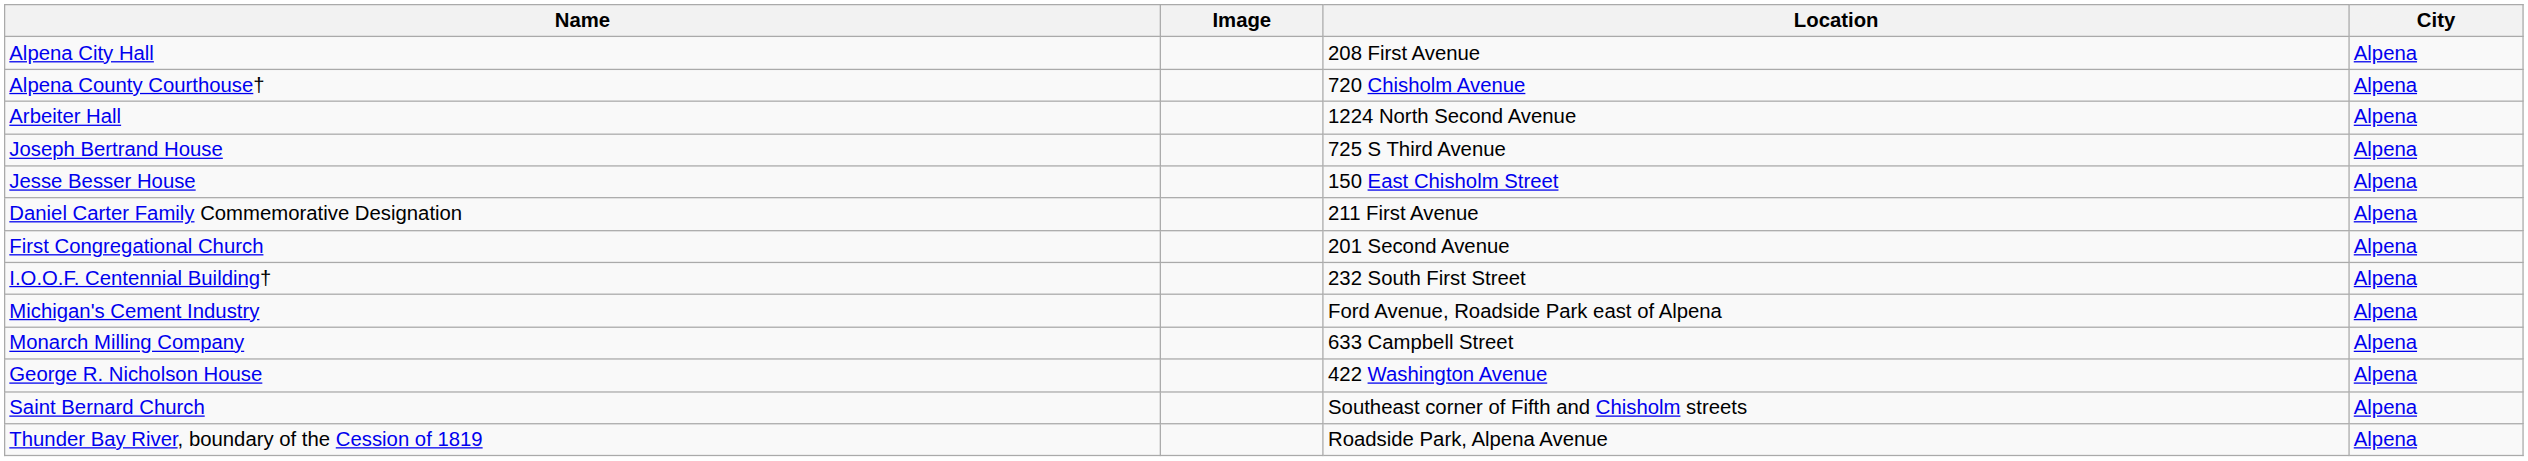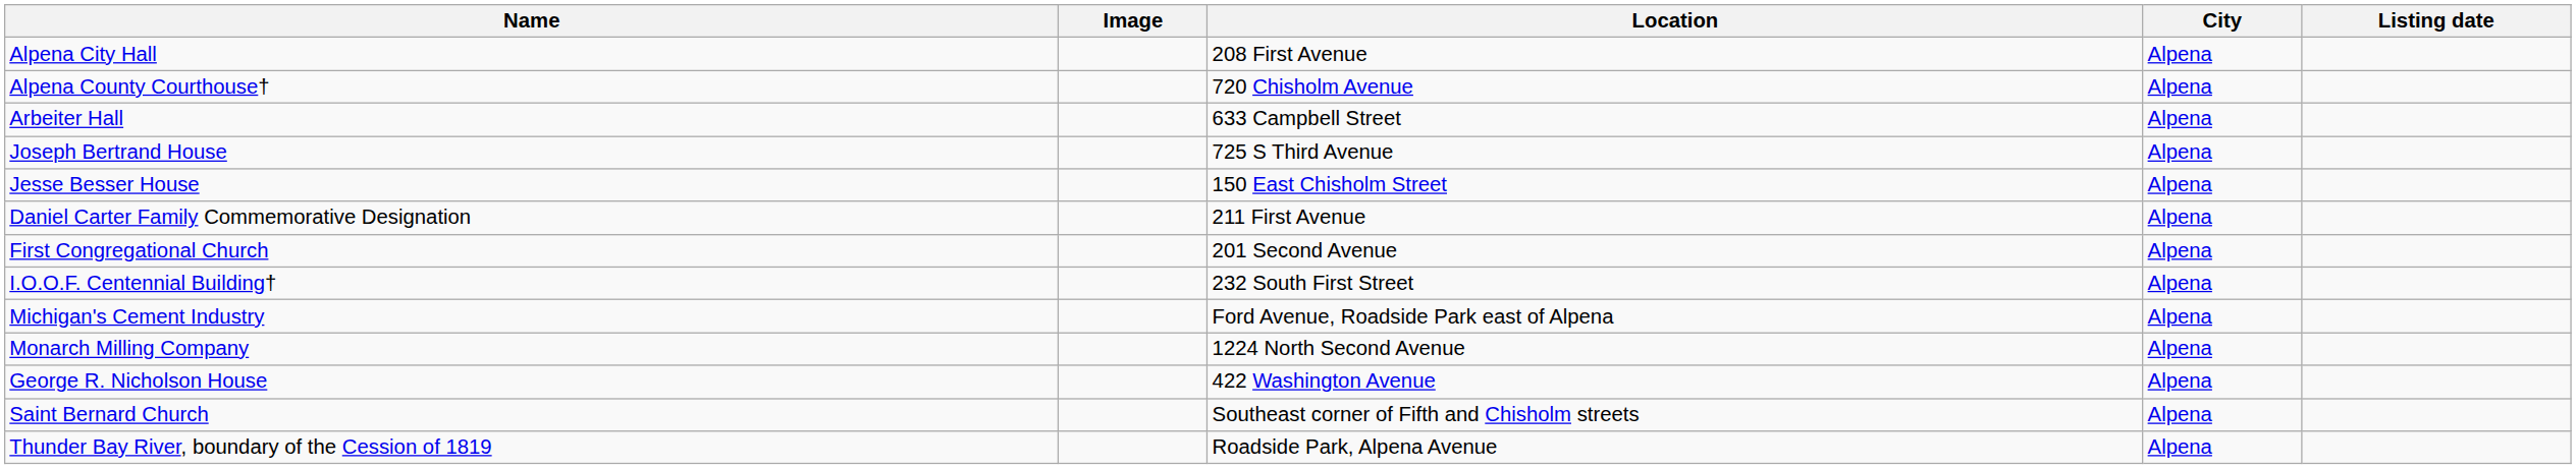 <table class="wikitable sortable" style="width:100%">
 <tr>
 <th>Name</th>
 <th>Image</th>
 <th>Location</th>
 <th>City</th>
+<th>Listing date</th>
 </tr>
 <tr>
 <td><a href='#'>Alpena City Hall</a></td>
 <td></td>
 <td>208 First Avenue</td>
 <td><a href='#'>Alpena</a></td>
+<td></td>
 </tr>
 <tr>
 <td><a href='#'>Alpena County Courthouse</a>†</td>
 <td></td>
 <td>720 <a href='#'>Chisholm Avenue</a></td>
 <td><a href='#'>Alpena</a></td>
+<td></td>
 </tr>
 <tr>
 <td><a href='#'>Arbeiter Hall</a></td>
 <td></td>
-<td>1224 North Second Avenue</td>
+<td>633 Campbell Street</td>
 <td><a href='#'>Alpena</a></td>
+<td></td>
 </tr>
 <tr>
 <td><a href='#'>Joseph Bertrand House</a></td>
 <td></td>
 <td>725 S Third Avenue</td>
 <td><a href='#'>Alpena</a></td>
+<td></td>
 </tr>
 <tr>
 <td><a href='#'>Jesse Besser House</a></td>
 <td></td>
 <td>150 <a href='#'>East Chisholm Street</a></td>
 <td><a href='#'>Alpena</a></td>
+<td></td>
 </tr>
 <tr>
 <td><a href='#'>Daniel Carter Family</a> Commemorative Designation</td>
 <td></td>
 <td>211 First Avenue</td>
 <td><a href='#'>Alpena</a></td>
+<td></td>
 </tr>
 <tr>
 <td><a href='#'>First Congregational Church</a></td>
 <td></td>
 <td>201 Second Avenue</td>
 <td><a href='#'>Alpena</a></td>
+<td></td>
 </tr>
 <tr>
 <td><a href='#'>I.O.O.F. Centennial Building</a>†</td>
 <td></td>
 <td>232 South First Street</td>
 <td><a href='#'>Alpena</a></td>
+<td></td>
 </tr>
 <tr>
 <td><a href='#'>Michigan's Cement Industry</a></td>
 <td></td>
 <td>Ford Avenue, Roadside Park east of Alpena</td>
 <td><a href='#'>Alpena</a></td>
+<td></td>
 </tr>
 <tr>
 <td><a href='#'>Monarch Milling Company</a></td>
 <td></td>
-<td>633 Campbell Street</td>
+<td>1224 North Second Avenue</td>
 <td><a href='#'>Alpena</a></td>
+<td></td>
 </tr>
 <tr>
 <td><a href='#'>George R. Nicholson House</a></td>
 <td></td>
 <td>422 <a href='#'>Washington Avenue</a></td>
 <td><a href='#'>Alpena</a></td>
+<td></td>
 </tr>
 <tr>
 <td><a href='#'>Saint Bernard Church</a></td>
 <td></td>
 <td>Southeast corner of Fifth and <a href='#'>Chisholm</a> streets</td>
 <td><a href='#'>Alpena</a></td>
+<td></td>
 </tr>
 <tr>
 <td><a href='#'>Thunder Bay River</a>, boundary of the <a href='#'>Cession of 1819</a></td>
 <td></td>
 <td>Roadside Park, Alpena Avenue</td>
 <td><a href='#'>Alpena</a></td>
+<td></td>
 </tr>
 </table>
